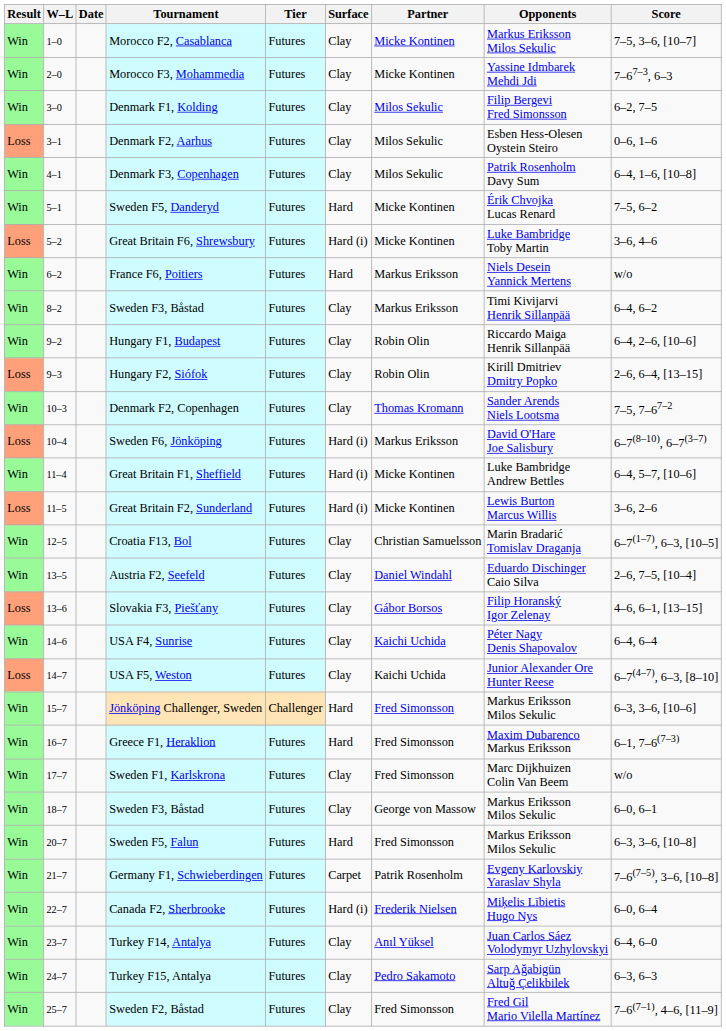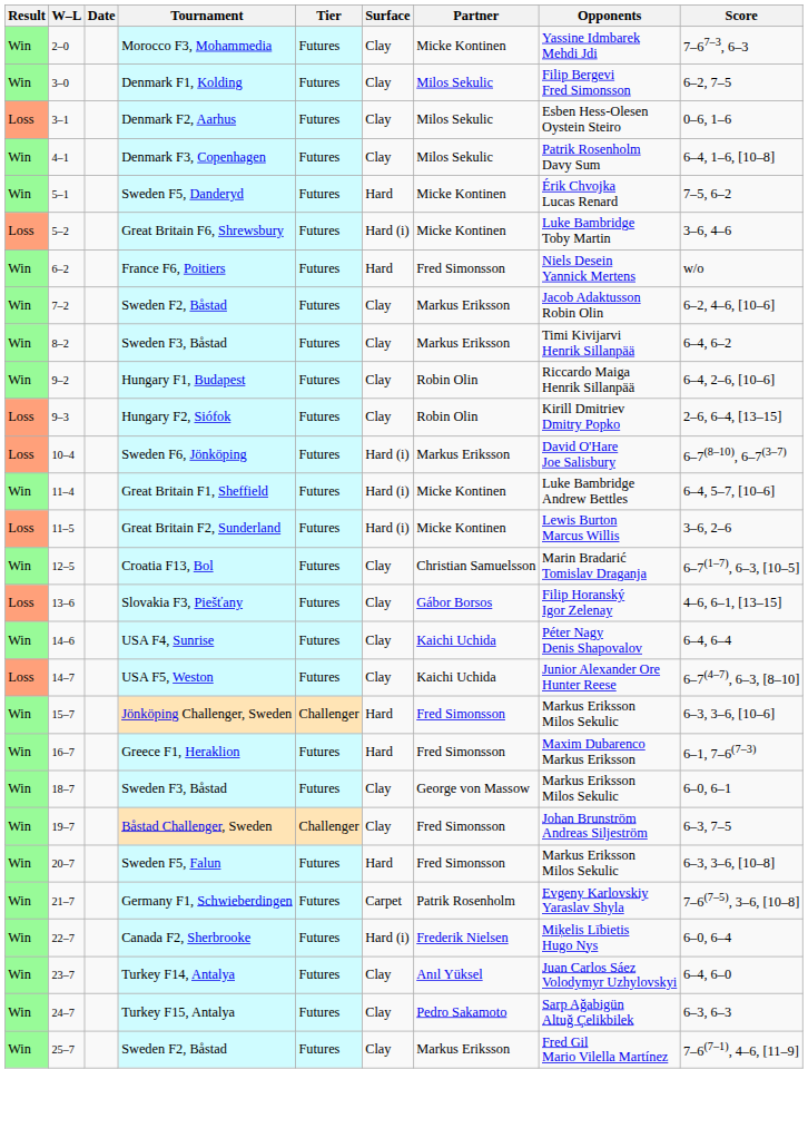 <table class="sortable wikitable">
 <tr>
 <th>Result</th>
 <th class="unsortable">W–L</th>
 <th>Date</th>
 <th>Tournament</th>
 <th>Tier</th>
 <th>Surface</th>
 <th>Partner</th>
 <th>Opponents</th>
 <th class="unsortable">Score</th>
-</tr>
-<tr>
-<td bgcolor=98FB98>Win</td>
-<td><small>1–0</small></td>
-<td></td>
-<td style="background:#cffcff;">Morocco F2, <a href='#'>Casablanca</a></td>
-<td style="background:#cffcff;">Futures</td>
-<td>Clay</td>
-<td> <a href='#'>Micke Kontinen</a></td>
-<td> <a href='#'>Markus Eriksson</a><br> <a href='#'>Milos Sekulic</a></td>
-<td>7–5, 3–6, [10–7]</td>
 </tr>
 <tr>
 <td bgcolor=98FB98>Win</td>
 <td><small>2–0</small></td>
 <td></td>
 <td style="background:#cffcff;">Morocco F3, <a href='#'>Mohammedia</a></td>
 <td style="background:#cffcff;">Futures</td>
 <td>Clay</td>
 <td> Micke Kontinen</td>
 <td> <a href='#'>Yassine Idmbarek</a><br> <a href='#'>Mehdi Jdi</a></td>
 <td>7–6<sup>7–3</sup>, 6–3</td>
 </tr>
 <tr>
 <td bgcolor=98FB98>Win</td>
 <td><small>3–0</small></td>
 <td></td>
 <td style="background:#cffcff;">Denmark F1, <a href='#'>Kolding</a></td>
 <td style="background:#cffcff;">Futures</td>
 <td>Clay</td>
 <td> <a href='#'>Milos Sekulic</a></td>
 <td> <a href='#'>Filip Bergevi</a><br> <a href='#'>Fred Simonsson</a></td>
 <td>6–2, 7–5</td>
 </tr>
 <tr>
 <td bgcolor=FFA07A>Loss</td>
 <td><small>3–1</small></td>
 <td></td>
 <td style="background:#cffcff;">Denmark F2, <a href='#'>Aarhus</a></td>
 <td style="background:#cffcff;">Futures</td>
 <td>Clay</td>
 <td> Milos Sekulic</td>
 <td> Esben Hess-Olesen<br> Oystein Steiro</td>
 <td>0–6, 1–6</td>
 </tr>
 <tr>
 <td bgcolor=98FB98>Win</td>
 <td><small>4–1</small></td>
 <td></td>
 <td style="background:#cffcff;">Denmark F3, <a href='#'>Copenhagen</a></td>
 <td style="background:#cffcff;">Futures</td>
 <td>Clay</td>
 <td> Milos Sekulic</td>
 <td> <a href='#'>Patrik Rosenholm</a><br> Davy Sum</td>
 <td>6–4, 1–6, [10–8]</td>
 </tr>
 <tr>
 <td bgcolor=98FB98>Win</td>
 <td><small>5–1</small></td>
 <td></td>
 <td style="background:#cffcff;">Sweden F5, <a href='#'>Danderyd</a></td>
 <td style="background:#cffcff;">Futures</td>
 <td>Hard</td>
 <td> Micke Kontinen</td>
 <td> <a href='#'>Érik Chvojka</a><br> Lucas Renard</td>
 <td>7–5, 6–2</td>
 </tr>
 <tr>
 <td bgcolor=FFA07A>Loss</td>
 <td><small>5–2</small></td>
 <td></td>
 <td style="background:#cffcff;">Great Britain F6, <a href='#'>Shrewsbury</a></td>
 <td style="background:#cffcff;">Futures</td>
 <td>Hard (i)</td>
 <td> Micke Kontinen</td>
 <td> <a href='#'>Luke Bambridge</a><br> Toby Martin</td>
 <td>3–6, 4–6</td>
 </tr>
 <tr>
 <td bgcolor=98FB98>Win</td>
 <td><small>6–2</small></td>
 <td></td>
 <td style="background:#cffcff;">France F6, <a href='#'>Poitiers</a></td>
 <td style="background:#cffcff;">Futures</td>
 <td>Hard</td>
-<td> Markus Eriksson</td>
+<td> Fred Simonsson</td>
 <td> <a href='#'>Niels Desein</a><br> <a href='#'>Yannick Mertens</a></td>
 <td>w/o</td>
+</tr>
+<tr>
+<td bgcolor=98FB98>Win</td>
+<td><small>7–2</small></td>
+<td></td>
+<td style="background:#cffcff;">Sweden F2, <a href='#'>Båstad</a></td>
+<td style="background:#cffcff;">Futures</td>
+<td>Clay</td>
+<td> Markus Eriksson</td>
+<td> <a href='#'>Jacob Adaktusson</a><br> Robin Olin</td>
+<td>6–2, 4–6, [10–6]</td>
 </tr>
 <tr>
 <td bgcolor=98FB98>Win</td>
 <td><small>8–2</small></td>
 <td></td>
 <td style="background:#cffcff;">Sweden F3, Båstad</td>
 <td style="background:#cffcff;">Futures</td>
 <td>Clay</td>
 <td> Markus Eriksson</td>
 <td> Timi Kivijarvi<br> <a href='#'>Henrik Sillanpää</a></td>
 <td>6–4, 6–2</td>
 </tr>
 <tr>
 <td bgcolor=98FB98>Win</td>
 <td><small>9–2</small></td>
 <td></td>
 <td style="background:#cffcff;">Hungary F1, <a href='#'>Budapest</a></td>
 <td style="background:#cffcff;">Futures</td>
 <td>Clay</td>
 <td> Robin Olin</td>
 <td> Riccardo Maiga<br> Henrik Sillanpää</td>
 <td>6–4, 2–6, [10–6]</td>
 </tr>
 <tr>
 <td bgcolor=FFA07A>Loss</td>
 <td><small>9–3</small></td>
 <td></td>
 <td style="background:#cffcff;">Hungary F2, <a href='#'>Siófok</a></td>
 <td style="background:#cffcff;">Futures</td>
 <td>Clay</td>
 <td> Robin Olin</td>
 <td> Kirill Dmitriev <br> <a href='#'>Dmitry Popko</a></td>
 <td>2–6, 6–4, [13–15]</td>
-</tr>
-<tr>
-<td bgcolor=98FB98>Win</td>
-<td><small>10–3</small></td>
-<td></td>
-<td style="background:#cffcff;">Denmark F2, Copenhagen</td>
-<td style="background:#cffcff;">Futures</td>
-<td>Clay</td>
-<td> <a href='#'>Thomas Kromann</a></td>
-<td> <a href='#'>Sander Arends</a> <br> <a href='#'>Niels Lootsma</a></td>
-<td>7–5, 7–6<sup>7–2</sup></td>
 </tr>
 <tr>
 <td bgcolor=FFA07A>Loss</td>
 <td><small>10–4</small></td>
 <td></td>
 <td style="background:#cffcff;">Sweden F6, <a href='#'>Jönköping</a></td>
 <td style="background:#cffcff;">Futures</td>
 <td>Hard (i)</td>
 <td> Markus Eriksson</td>
 <td> <a href='#'>David O'Hare</a> <br> <a href='#'>Joe Salisbury</a></td>
 <td>6–7<sup>(8–10)</sup>, 6–7<sup>(3–7)</sup></td>
 </tr>
 <tr>
 <td bgcolor=98FB98>Win</td>
 <td><small>11–4</small></td>
 <td></td>
 <td style="background:#cffcff;">Great Britain F1, <a href='#'>Sheffield</a></td>
 <td style="background:#cffcff;">Futures</td>
 <td>Hard (i)</td>
 <td> Micke Kontinen</td>
 <td> Luke Bambridge<br> Andrew Bettles</td>
 <td>6–4, 5–7, [10–6]</td>
 </tr>
 <tr>
 <td bgcolor=FFA07A>Loss</td>
 <td><small>11–5</small></td>
 <td></td>
 <td style="background:#cffcff;">Great Britain F2, <a href='#'>Sunderland</a></td>
 <td style="background:#cffcff;">Futures</td>
 <td>Hard (i)</td>
 <td> Micke Kontinen</td>
 <td> <a href='#'>Lewis Burton</a> <br> <a href='#'>Marcus Willis</a></td>
 <td>3–6, 2–6</td>
 </tr>
 <tr>
 <td bgcolor=98FB98>Win</td>
 <td><small>12–5</small></td>
 <td></td>
 <td style="background:#cffcff;">Croatia F13, <a href='#'>Bol</a></td>
 <td style="background:#cffcff;">Futures</td>
 <td>Clay</td>
 <td> Christian Samuelsson</td>
 <td> Marin Bradarić<br> <a href='#'>Tomislav Draganja</a></td>
 <td>6–7<sup>(1–7)</sup>, 6–3, [10–5]</td>
-</tr>
-<tr>
-<td bgcolor=98FB98>Win</td>
-<td><small>13–5</small></td>
-<td></td>
-<td style="background:#cffcff;">Austria F2, <a href='#'>Seefeld</a></td>
-<td style="background:#cffcff;">Futures</td>
-<td>Clay</td>
-<td> <a href='#'>Daniel Windahl</a></td>
-<td> <a href='#'>Eduardo Dischinger</a> <br> Caio Silva</td>
-<td>2–6, 7–5, [10–4]</td>
 </tr>
 <tr>
 <td bgcolor=FFA07A>Loss</td>
 <td><small>13–6</small></td>
 <td></td>
 <td style="background:#cffcff;">Slovakia F3, <a href='#'>Piešťany</a></td>
 <td style="background:#cffcff;">Futures</td>
 <td>Clay</td>
 <td> <a href='#'>Gábor Borsos</a></td>
 <td> <a href='#'>Filip Horanský</a> <br> <a href='#'>Igor Zelenay</a></td>
 <td>4–6, 6–1, [13–15]</td>
 </tr>
 <tr>
 <td bgcolor=98FB98>Win</td>
 <td><small>14–6</small></td>
 <td></td>
 <td style="background:#cffcff;">USA F4, <a href='#'>Sunrise</a></td>
 <td style="background:#cffcff;">Futures</td>
 <td>Clay</td>
 <td> <a href='#'>Kaichi Uchida</a></td>
 <td> <a href='#'>Péter Nagy</a> <br> <a href='#'>Denis Shapovalov</a></td>
 <td>6–4, 6–4</td>
 </tr>
 <tr>
 <td bgcolor=FFA07A>Loss</td>
 <td><small>14–7</small></td>
 <td></td>
 <td style="background:#cffcff;">USA F5, <a href='#'>Weston</a></td>
 <td style="background:#cffcff;">Futures</td>
 <td>Clay</td>
 <td> Kaichi Uchida</td>
 <td> <a href='#'>Junior Alexander Ore</a> <br> <a href='#'>Hunter Reese</a></td>
 <td>6–7<sup>(4–7)</sup>, 6–3, [8–10]</td>
 </tr>
 <tr>
 <td bgcolor=98FB98>Win</td>
 <td><small>15–7</small></td>
 <td></td>
 <td style="background:moccasin;"><a href='#'>Jönköping</a> Challenger, Sweden</td>
 <td style="background:moccasin;">Challenger</td>
 <td>Hard</td>
 <td> <a href='#'>Fred Simonsson</a></td>
 <td> Markus Eriksson<br> Milos Sekulic</td>
 <td>6–3, 3–6, [10–6]</td>
 </tr>
 <tr>
 <td bgcolor=98FB98>Win</td>
 <td><small>16–7</small></td>
 <td></td>
 <td style="background:#cffcff;">Greece F1, <a href='#'>Heraklion</a></td>
 <td style="background:#cffcff;">Futures</td>
 <td>Hard</td>
 <td> Fred Simonsson</td>
 <td> <a href='#'>Maxim Dubarenco</a><br> Markus Eriksson</td>
 <td>6–1, 7–6<sup>(7–3)</sup></td>
 </tr>
 <tr>
 <td bgcolor=98FB98>Win</td>
-<td><small>17–7</small></td>
-<td></td>
-<td style="background:#cffcff;">Sweden F1, <a href='#'>Karlskrona</a></td>
-<td style="background:#cffcff;">Futures</td>
-<td>Clay</td>
-<td> Fred Simonsson</td>
-<td> Marc Dijkhuizen<br> Colin Van Beem</td>
-<td>w/o</td>
-</tr>
-<tr>
-<td bgcolor=98FB98>Win</td>
 <td><small>18–7</small></td>
 <td></td>
 <td style="background:#cffcff;">Sweden F3, Båstad</td>
 <td style="background:#cffcff;">Futures</td>
 <td>Clay</td>
 <td> George von Massow</td>
 <td> Markus Eriksson <br> Milos Sekulic</td>
 <td>6–0, 6–1</td>
+</tr>
+<tr>
+<td bgcolor=98FB98>Win</td>
+<td><small>19–7</small></td>
+<td></td>
+<td style="background:moccasin;"><a href='#'>Båstad Challenger</a>, Sweden</td>
+<td style="background:moccasin;">Challenger</td>
+<td>Clay</td>
+<td> Fred Simonsson</td>
+<td> <a href='#'>Johan Brunström</a><br> <a href='#'>Andreas Siljeström</a></td>
+<td>6–3, 7–5</td>
 </tr>
 <tr>
 <td bgcolor=98FB98>Win</td>
 <td><small>20–7</small></td>
 <td></td>
 <td style="background:#cffcff;">Sweden F5, <a href='#'>Falun</a></td>
 <td style="background:#cffcff;">Futures</td>
 <td>Hard</td>
 <td> Fred Simonsson</td>
 <td> Markus Eriksson<br> Milos Sekulic</td>
 <td>6–3, 3–6, [10–8]</td>
 </tr>
 <tr>
 <td bgcolor=98FB98>Win</td>
 <td><small>21–7</small></td>
 <td></td>
 <td style="background:#cffcff;">Germany F1, <a href='#'>Schwieberdingen</a></td>
 <td style="background:#cffcff;">Futures</td>
 <td>Carpet</td>
 <td> Patrik Rosenholm</td>
 <td> <a href='#'>Evgeny Karlovskiy</a> <br> <a href='#'>Yaraslav Shyla</a></td>
 <td>7–6<sup>(7–5)</sup>, 3–6, [10–8]</td>
 </tr>
 <tr>
 <td bgcolor=98FB98>Win</td>
 <td><small>22–7</small></td>
 <td></td>
 <td style="background:#cffcff;">Canada F2, <a href='#'>Sherbrooke</a></td>
 <td style="background:#cffcff;">Futures</td>
 <td>Hard (i)</td>
 <td> <a href='#'>Frederik Nielsen</a></td>
 <td> <a href='#'>Miķelis Lībietis</a><br> <a href='#'>Hugo Nys</a></td>
 <td>6–0, 6–4</td>
 </tr>
 <tr>
 <td bgcolor=98FB98>Win</td>
 <td><small>23–7</small></td>
 <td></td>
 <td style="background:#cffcff;">Turkey F14, <a href='#'>Antalya</a></td>
 <td style="background:#cffcff;">Futures</td>
 <td>Clay</td>
 <td> <a href='#'>Anıl Yüksel</a></td>
 <td> <a href='#'>Juan Carlos Sáez</a><br> <a href='#'>Volodymyr Uzhylovskyi</a></td>
 <td>6–4, 6–0</td>
 </tr>
 <tr>
 <td bgcolor=98FB98>Win</td>
 <td><small>24–7</small></td>
 <td></td>
 <td style="background:#cffcff;">Turkey F15, Antalya</td>
 <td style="background:#cffcff;">Futures</td>
 <td>Clay</td>
 <td> <a href='#'>Pedro Sakamoto</a></td>
 <td> <a href='#'>Sarp Ağabigün</a><br> <a href='#'>Altuğ Çelikbilek</a></td>
 <td>6–3, 6–3</td>
 </tr>
 <tr>
 <td bgcolor=98FB98>Win</td>
 <td><small>25–7</small></td>
 <td></td>
 <td style="background:#cffcff;">Sweden F2, Båstad</td>
 <td style="background:#cffcff;">Futures</td>
 <td>Clay</td>
-<td> Fred Simonsson</td>
+<td> Markus Eriksson</td>
 <td> <a href='#'>Fred Gil</a><br> <a href='#'>Mario Vilella Martínez</a></td>
 <td>7–6<sup>(7–1)</sup>, 4–6, [11–9]</td>
 </tr>
 </table>
